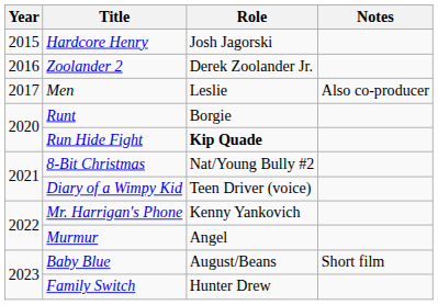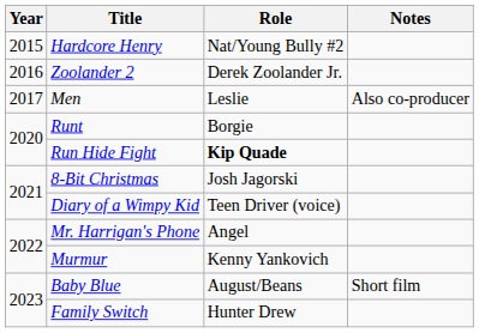 <table class="wikitable sortable">
 <tr>
 <th>Year</th>
 <th>Title</th>
 <th>Role</th>
 <th>Notes</th>
 </tr>
 <tr>
 <td>2015</td>
 <td><em><a href='#'>Hardcore Henry</a></em></td>
-<td>Josh Jagorski</td>
+<td>Nat/Young Bully #2</td>
 <td></td>
 </tr>
 <tr>
 <td>2016</td>
 <td><em><a href='#'>Zoolander 2</a></em></td>
 <td>Derek Zoolander Jr.</td>
 <td></td>
 </tr>
 <tr>
 <td>2017</td>
 <td><em>Men</em></td>
 <td>Leslie</td>
 <td>Also co-producer</td>
 </tr>
 <tr>
 <td rowspan=2>2020</td>
 <td><em><a href='#'>Runt</a></em></td>
 <td>Borgie</td>
 <td></td>
 </tr>
 <tr>
 <td><em><a href='#'>Run Hide Fight</a></em></td>
 <td><strong>Kip Quade</strong></td>
 <td></td>
 </tr>
 <tr>
 <td rowspan=2>2021</td>
 <td><em><a href='#'>8-Bit Christmas</a></em></td>
-<td>Nat/Young Bully #2</td>
+<td>Josh Jagorski</td>
 <td></td>
 </tr>
 <tr>
 <td><em><a href='#'>Diary of a Wimpy Kid</a></em></td>
 <td>Teen Driver (voice)</td>
 <td></td>
 </tr>
 <tr>
 <td rowspan=2>2022</td>
 <td><em><a href='#'>Mr. Harrigan's Phone</a></em></td>
-<td>Kenny Yankovich</td>
+<td>Angel</td>
 <td></td>
 </tr>
 <tr>
 <td><em><a href='#'>Murmur</a></em></td>
-<td>Angel</td>
+<td>Kenny Yankovich</td>
 <td></td>
 </tr>
 <tr>
 <td rowspan=2>2023</td>
 <td><em><a href='#'>Baby Blue</a></em></td>
 <td>August/Beans</td>
 <td>Short film</td>
 </tr>
 <tr>
 <td><em><a href='#'>Family Switch</a></em></td>
 <td>Hunter Drew</td>
 <td></td>
 </tr>
 </table>
